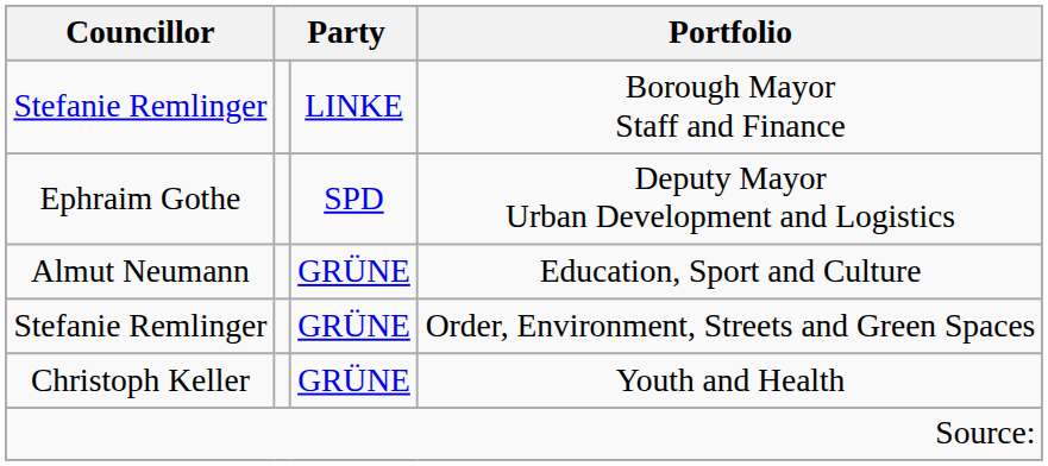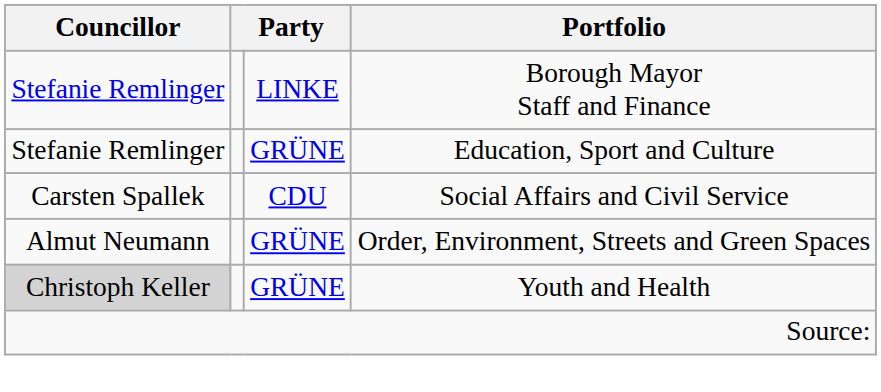 <table class=wikitable style="font-size:90%; text-align:center">
 <tr>
 <th>Councillor</th>
 <th colspan=2>Party</th>
 <th>Portfolio</th>
 </tr>
 <tr>
 <td><a href='#'>Stefanie Remlinger</a></td>
 <td bgcolor=></td>
 <td><a href='#'>LINKE</a></td>
 <td>Borough Mayor<br>Staff and Finance</td>
 </tr>
 <tr>
-<td>Ephraim Gothe</td>
+<td>Stefanie Remlinger</td>
 <td bgcolor=></td>
-<td><a href='#'>SPD</a></td>
-<td>Deputy Mayor<br>Urban Development and Logistics</td>
+<td><a href='#'>GRÜNE</a></td>
+<td>Education, Sport and Culture</td>
+</tr>
+<tr>
+<td>Carsten Spallek</td>
+<td bgcolor=></td>
+<td><a href='#'>CDU</a></td>
+<td>Social Affairs and Civil Service</td>
 </tr>
 <tr>
 <td>Almut Neumann</td>
 <td bgcolor=></td>
 <td><a href='#'>GRÜNE</a></td>
-<td>Education, Sport and Culture</td>
-</tr>
-<tr>
-<td>Stefanie Remlinger</td>
-<td bgcolor=></td>
-<td><a href='#'>GRÜNE</a></td>
 <td>Order, Environment, Streets and Green Spaces</td>
 </tr>
 <tr>
-<td>Christoph Keller</td>
+<td style="background: lightgrey;">Christoph Keller</td>
 <td bgcolor=></td>
 <td><a href='#'>GRÜNE</a></td>
 <td>Youth and Health</td>
 </tr>
 <tr>
 <td colspan=4 align=right>Source: </td>
 </tr>
 </table>
